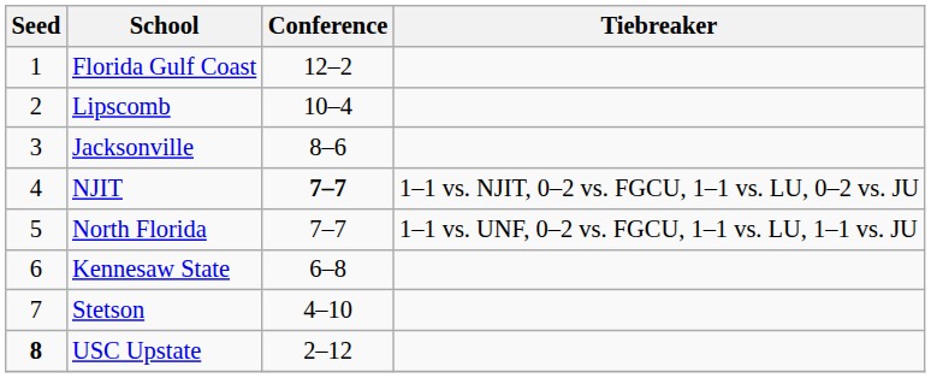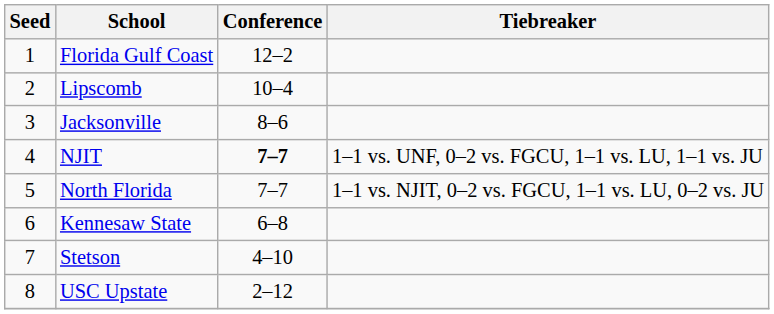 <table class="wikitable" style="white-space:nowrap; font-size:90%;">
 <tr>
 <th>Seed</th>
 <th>School</th>
 <th>Conference</th>
 <th>Tiebreaker</th>
 </tr>
 <tr>
 <td align=center>1</td>
 <td><a href='#'>Florida Gulf Coast</a></td>
 <td align=center>12–2</td>
 <td></td>
 </tr>
 <tr>
 <td align=center>2</td>
 <td><a href='#'>Lipscomb</a></td>
 <td align=center>10–4</td>
 <td></td>
 </tr>
 <tr>
 <td align=center>3</td>
 <td><a href='#'>Jacksonville</a></td>
 <td align=center>8–6</td>
 <td></td>
 </tr>
 <tr>
 <td align=center>4</td>
 <td><a href='#'>NJIT</a></td>
 <td align=center><strong>7–7</strong></td>
-<td>1–1 vs. NJIT, 0–2 vs. FGCU, 1–1 vs. LU, 0–2 vs. JU</td>
+<td>1–1 vs. UNF, 0–2 vs. FGCU, 1–1 vs. LU, 1–1 vs. JU</td>
 </tr>
 <tr>
 <td align=center>5</td>
 <td><a href='#'>North Florida</a></td>
 <td align=center>7–7</td>
-<td>1–1 vs. UNF, 0–2 vs. FGCU, 1–1 vs. LU, 1–1 vs. JU</td>
+<td>1–1 vs. NJIT, 0–2 vs. FGCU, 1–1 vs. LU, 0–2 vs. JU</td>
 </tr>
 <tr>
 <td align=center>6</td>
 <td><a href='#'>Kennesaw State</a></td>
 <td align=center>6–8</td>
 <td></td>
 </tr>
 <tr>
 <td align=center>7</td>
 <td><a href='#'>Stetson</a></td>
 <td align=center>4–10</td>
 <td></td>
 </tr>
 <tr>
-<td align=center><strong>8</strong></td>
+<td align=center>8</td>
 <td><a href='#'>USC Upstate</a></td>
 <td align=center>2–12</td>
 <td></td>
 </tr>
 <tr>
 </tr>
 </table>
